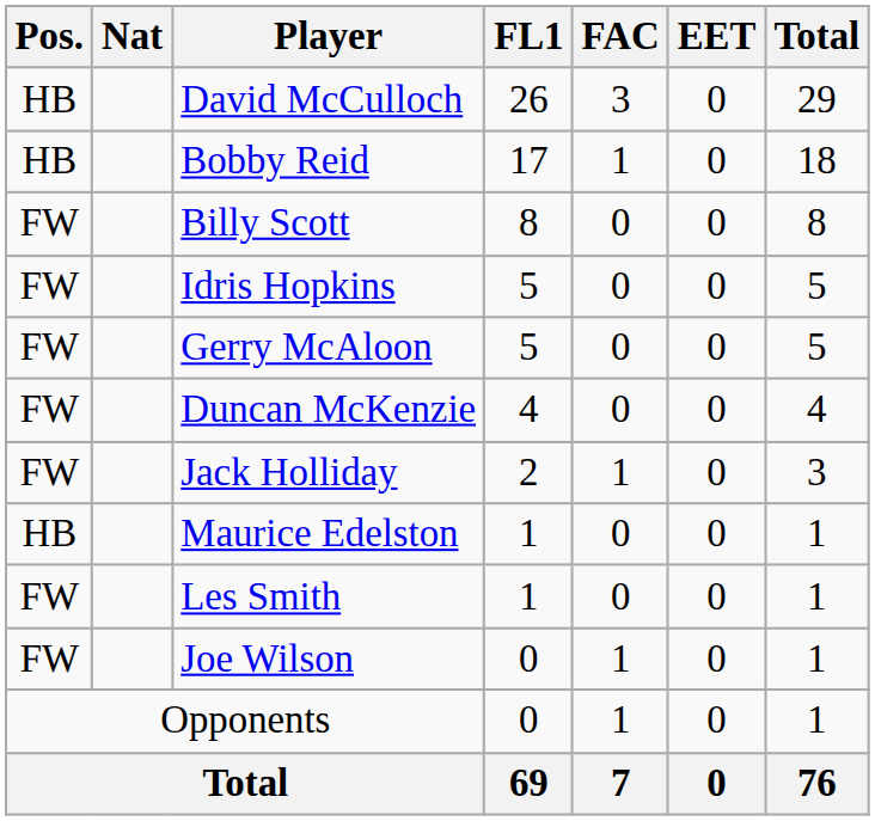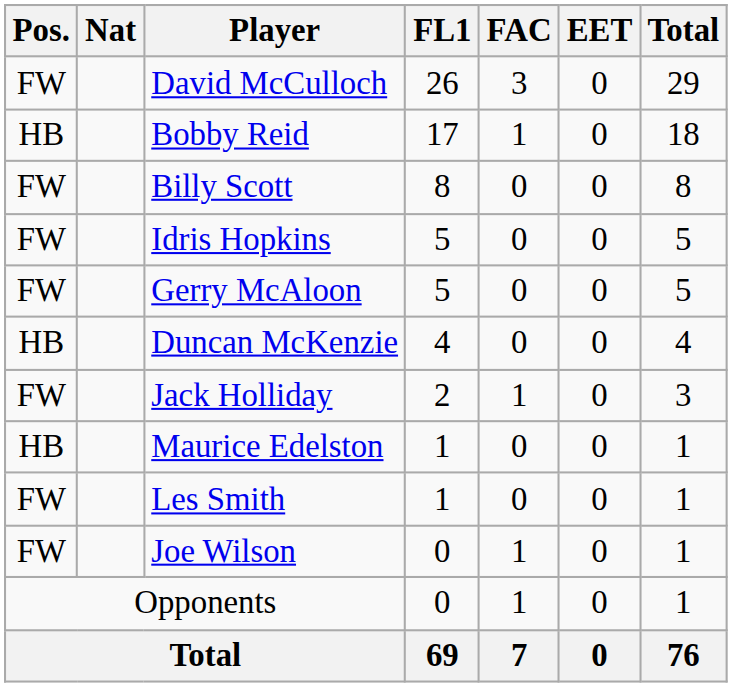 <table class="wikitable"  style="text-align:center; border:1px #aaa solid;">
 <tr>
 <th>Pos.</th>
 <th>Nat</th>
 <th>Player</th>
 <th>FL1</th>
 <th>FAC</th>
 <th>EET</th>
 <th>Total</th>
 </tr>
 <tr>
-<td>HB</td>
+<td>FW</td>
 <td></td>
 <td style="text-align:left;"><a href='#'>David McCulloch</a></td>
 <td>26</td>
 <td>3</td>
 <td>0</td>
 <td>29</td>
 </tr>
 <tr>
 <td>HB</td>
 <td></td>
 <td style="text-align:left;"><a href='#'>Bobby Reid</a></td>
 <td>17</td>
 <td>1</td>
 <td>0</td>
 <td>18</td>
 </tr>
 <tr>
 <td>FW</td>
 <td></td>
 <td style="text-align:left;"><a href='#'>Billy Scott</a></td>
 <td>8</td>
 <td>0</td>
 <td>0</td>
 <td>8</td>
 </tr>
 <tr>
 <td>FW</td>
 <td></td>
 <td style="text-align:left;"><a href='#'>Idris Hopkins</a></td>
 <td>5</td>
 <td>0</td>
 <td>0</td>
 <td>5</td>
 </tr>
 <tr>
 <td>FW</td>
 <td></td>
 <td style="text-align:left;"><a href='#'>Gerry McAloon</a></td>
 <td>5</td>
 <td>0</td>
 <td>0</td>
 <td>5</td>
 </tr>
 <tr>
-<td>FW</td>
+<td>HB</td>
 <td></td>
 <td style="text-align:left;"><a href='#'>Duncan McKenzie</a></td>
 <td>4</td>
 <td>0</td>
 <td>0</td>
 <td>4</td>
 </tr>
 <tr>
 <td>FW</td>
 <td></td>
 <td style="text-align:left;"><a href='#'>Jack Holliday</a></td>
 <td>2</td>
 <td>1</td>
 <td>0</td>
 <td>3</td>
 </tr>
 <tr>
 <td>HB</td>
 <td></td>
 <td style="text-align:left;"><a href='#'>Maurice Edelston</a></td>
 <td>1</td>
 <td>0</td>
 <td>0</td>
 <td>1</td>
 </tr>
 <tr>
 <td>FW</td>
 <td></td>
 <td style="text-align:left;"><a href='#'>Les Smith</a></td>
 <td>1</td>
 <td>0</td>
 <td>0</td>
 <td>1</td>
 </tr>
 <tr>
 <td>FW</td>
 <td></td>
 <td style="text-align:left;"><a href='#'>Joe Wilson</a></td>
 <td>0</td>
 <td>1</td>
 <td>0</td>
 <td>1</td>
 </tr>
 <tr>
 <td colspan="3">Opponents</td>
 <td>0</td>
 <td>1</td>
 <td>0</td>
 <td>1</td>
 </tr>
 <tr>
 <th colspan="3">Total</th>
 <th>69</th>
 <th>7</th>
 <th>0</th>
 <th>76</th>
 </tr>
 </table>
